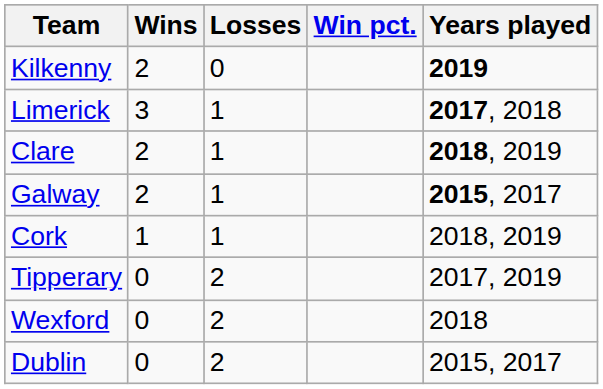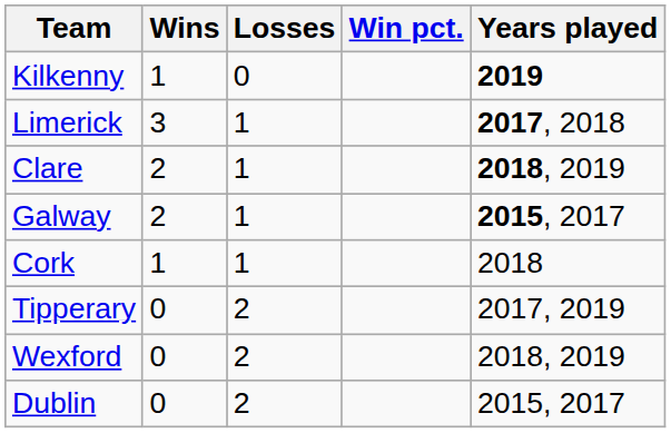 <table class="wikitable plainrowheaders">
 <tr>
 <th>Team</th>
 <th>Wins</th>
 <th>Losses</th>
 <th><a href='#'>Win pct.</a></th>
 <th>Years played</th>
 </tr>
 <tr>
 <td><a href='#'>Kilkenny</a></td>
-<td>2</td>
+<td>1</td>
 <td>0</td>
 <td></td>
 <td><strong>2019</strong></td>
 </tr>
 <tr>
 <td><a href='#'>Limerick</a></td>
 <td>3</td>
 <td>1</td>
 <td></td>
 <td><strong>2017</strong>, 2018</td>
 </tr>
 <tr>
 <td><a href='#'>Clare</a></td>
 <td>2</td>
 <td>1</td>
 <td></td>
 <td><strong>2018</strong>, 2019</td>
 </tr>
 <tr>
 <td><a href='#'>Galway</a></td>
 <td>2</td>
 <td>1</td>
 <td></td>
 <td><strong>2015</strong>, 2017</td>
 </tr>
 <tr>
 <td><a href='#'>Cork</a></td>
 <td>1</td>
 <td>1</td>
 <td></td>
-<td>2018, 2019</td>
+<td>2018</td>
 </tr>
 <tr>
 <td><a href='#'>Tipperary</a></td>
 <td>0</td>
 <td>2</td>
 <td></td>
 <td>2017, 2019</td>
 </tr>
 <tr>
 <td><a href='#'>Wexford</a></td>
 <td>0</td>
 <td>2</td>
 <td></td>
-<td>2018</td>
+<td>2018, 2019</td>
 </tr>
 <tr>
 <td><a href='#'>Dublin</a></td>
 <td>0</td>
 <td>2</td>
 <td></td>
 <td>2015, 2017</td>
 </tr>
 </table>
